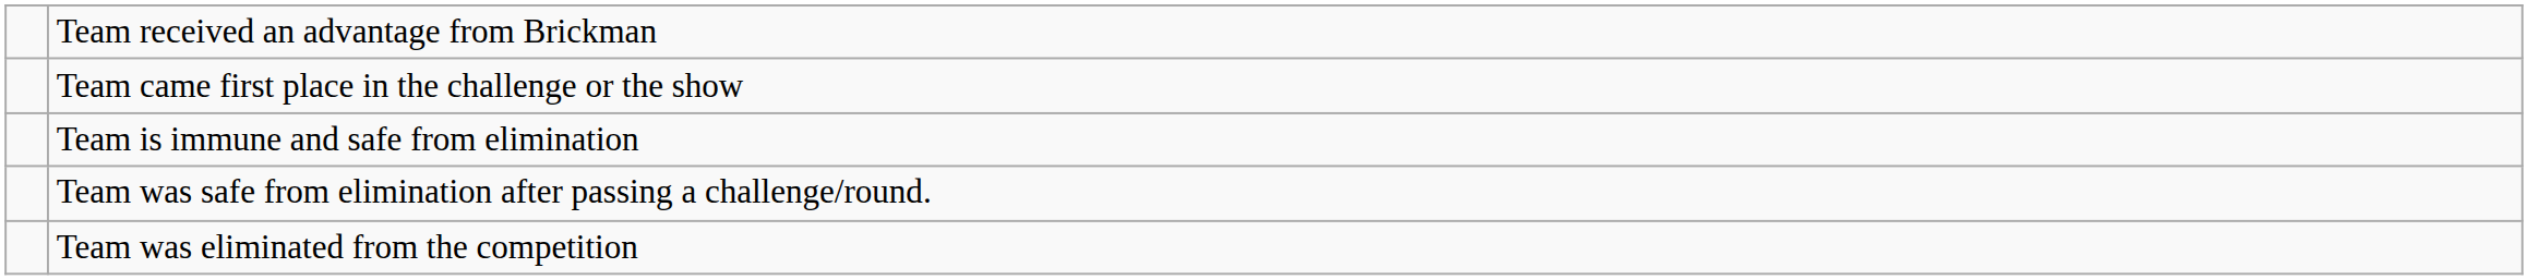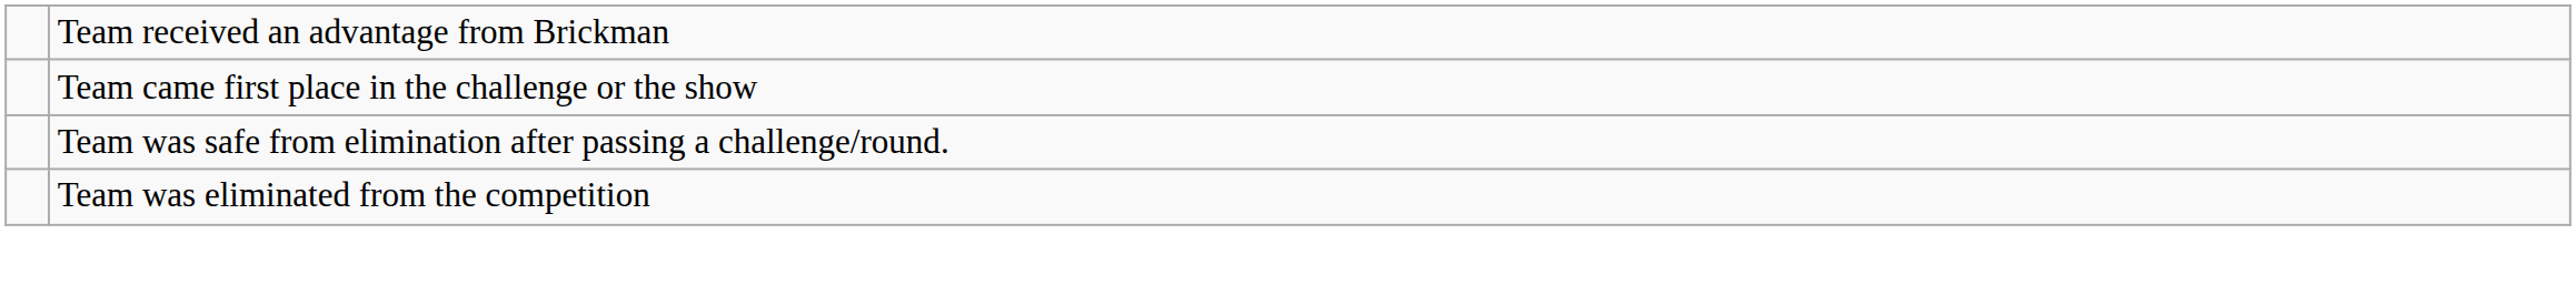 <table class="wikitable" style="margin: auto; text-align: left; line-height:18px; width:60%">
 <tr>
 <td></td>
 <td>Team received an advantage from Brickman</td>
 </tr>
 <tr>
 <td></td>
 <td>Team came first place in the challenge or the show</td>
 </tr>
 <tr>
 <td></td>
-<td>Team is immune and safe from elimination</td>
-</tr>
-<tr>
-<td></td>
 <td>Team was safe from elimination after passing a challenge/round.</td>
 </tr>
 <tr>
 <td></td>
 <td>Team was eliminated from the competition</td>
 </tr>
 </table>
